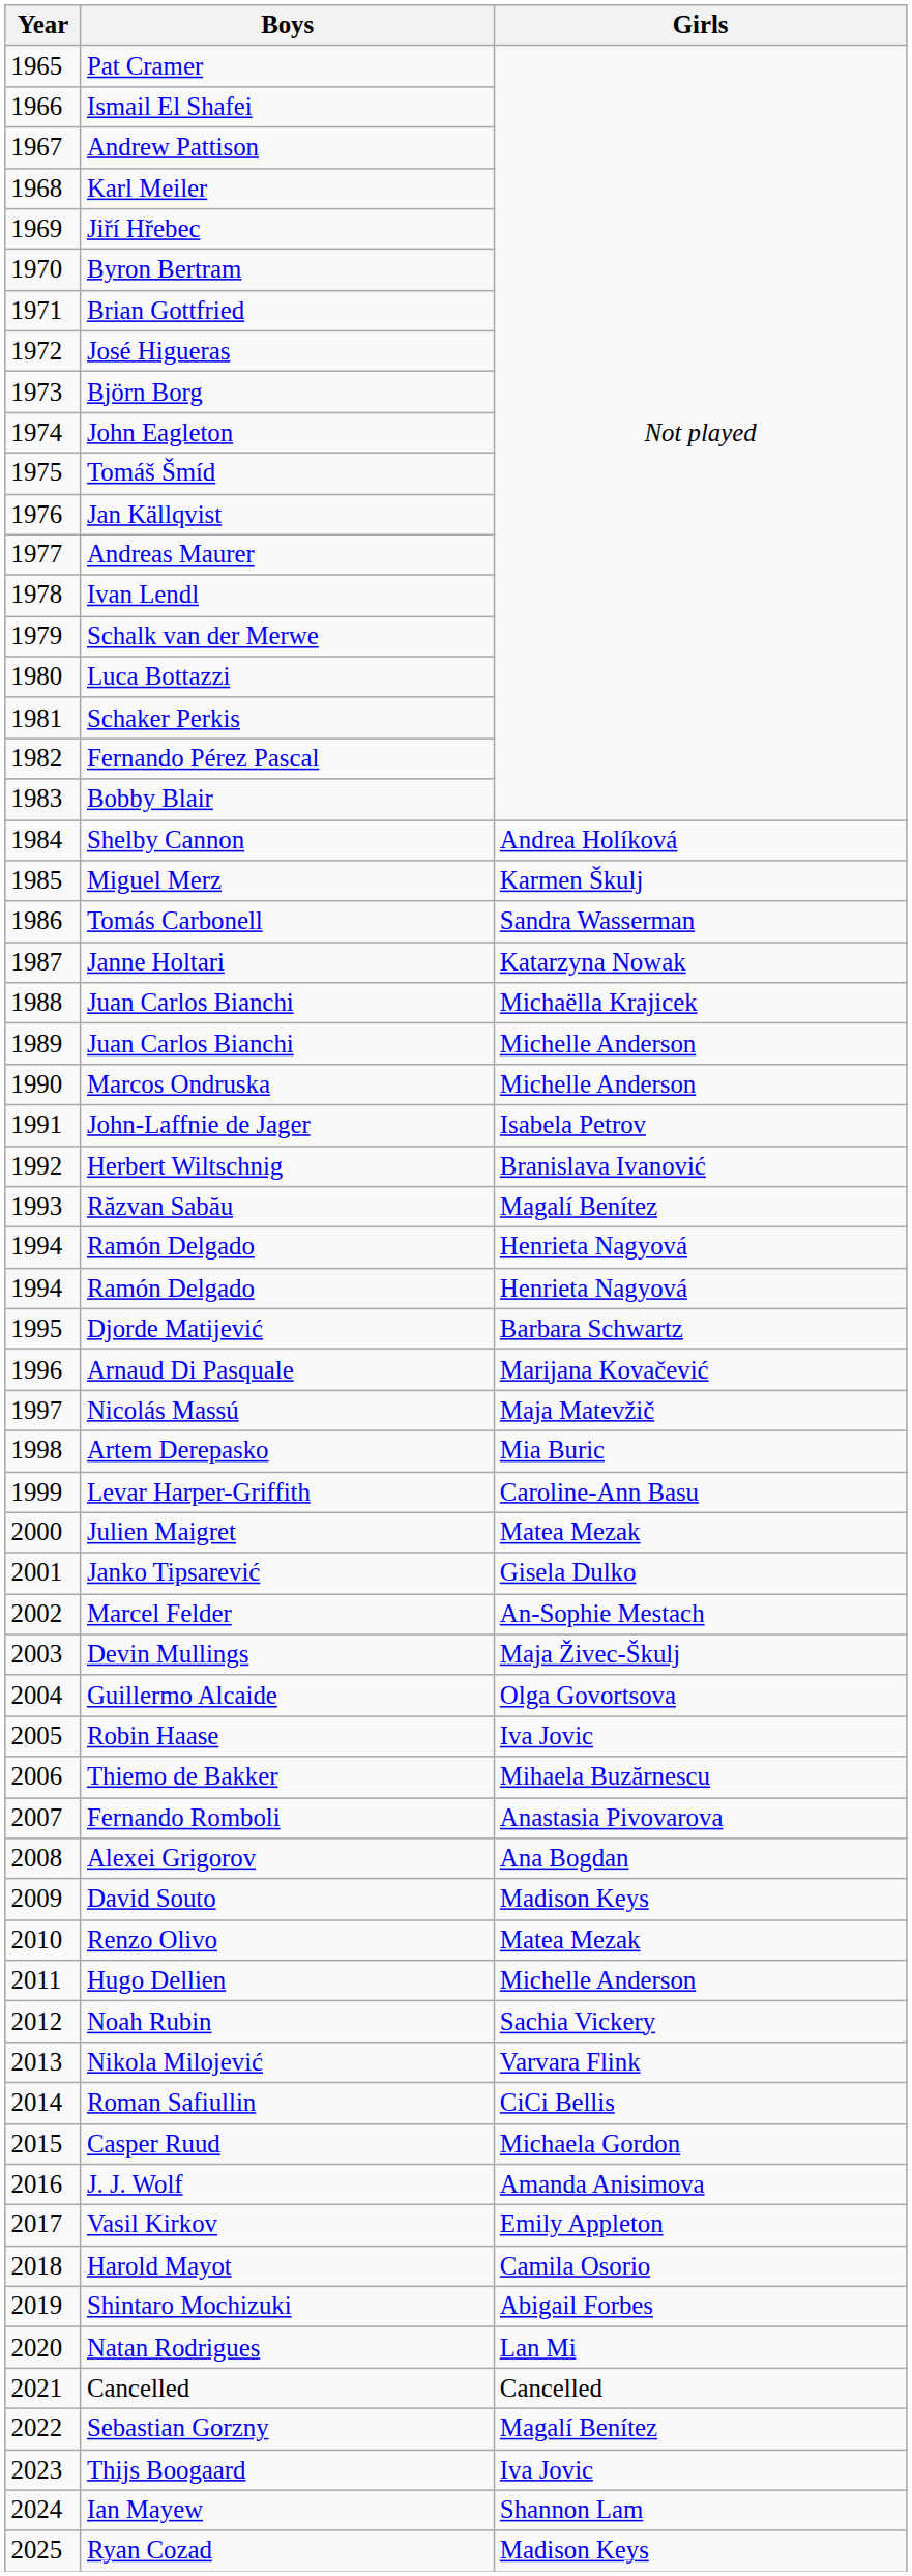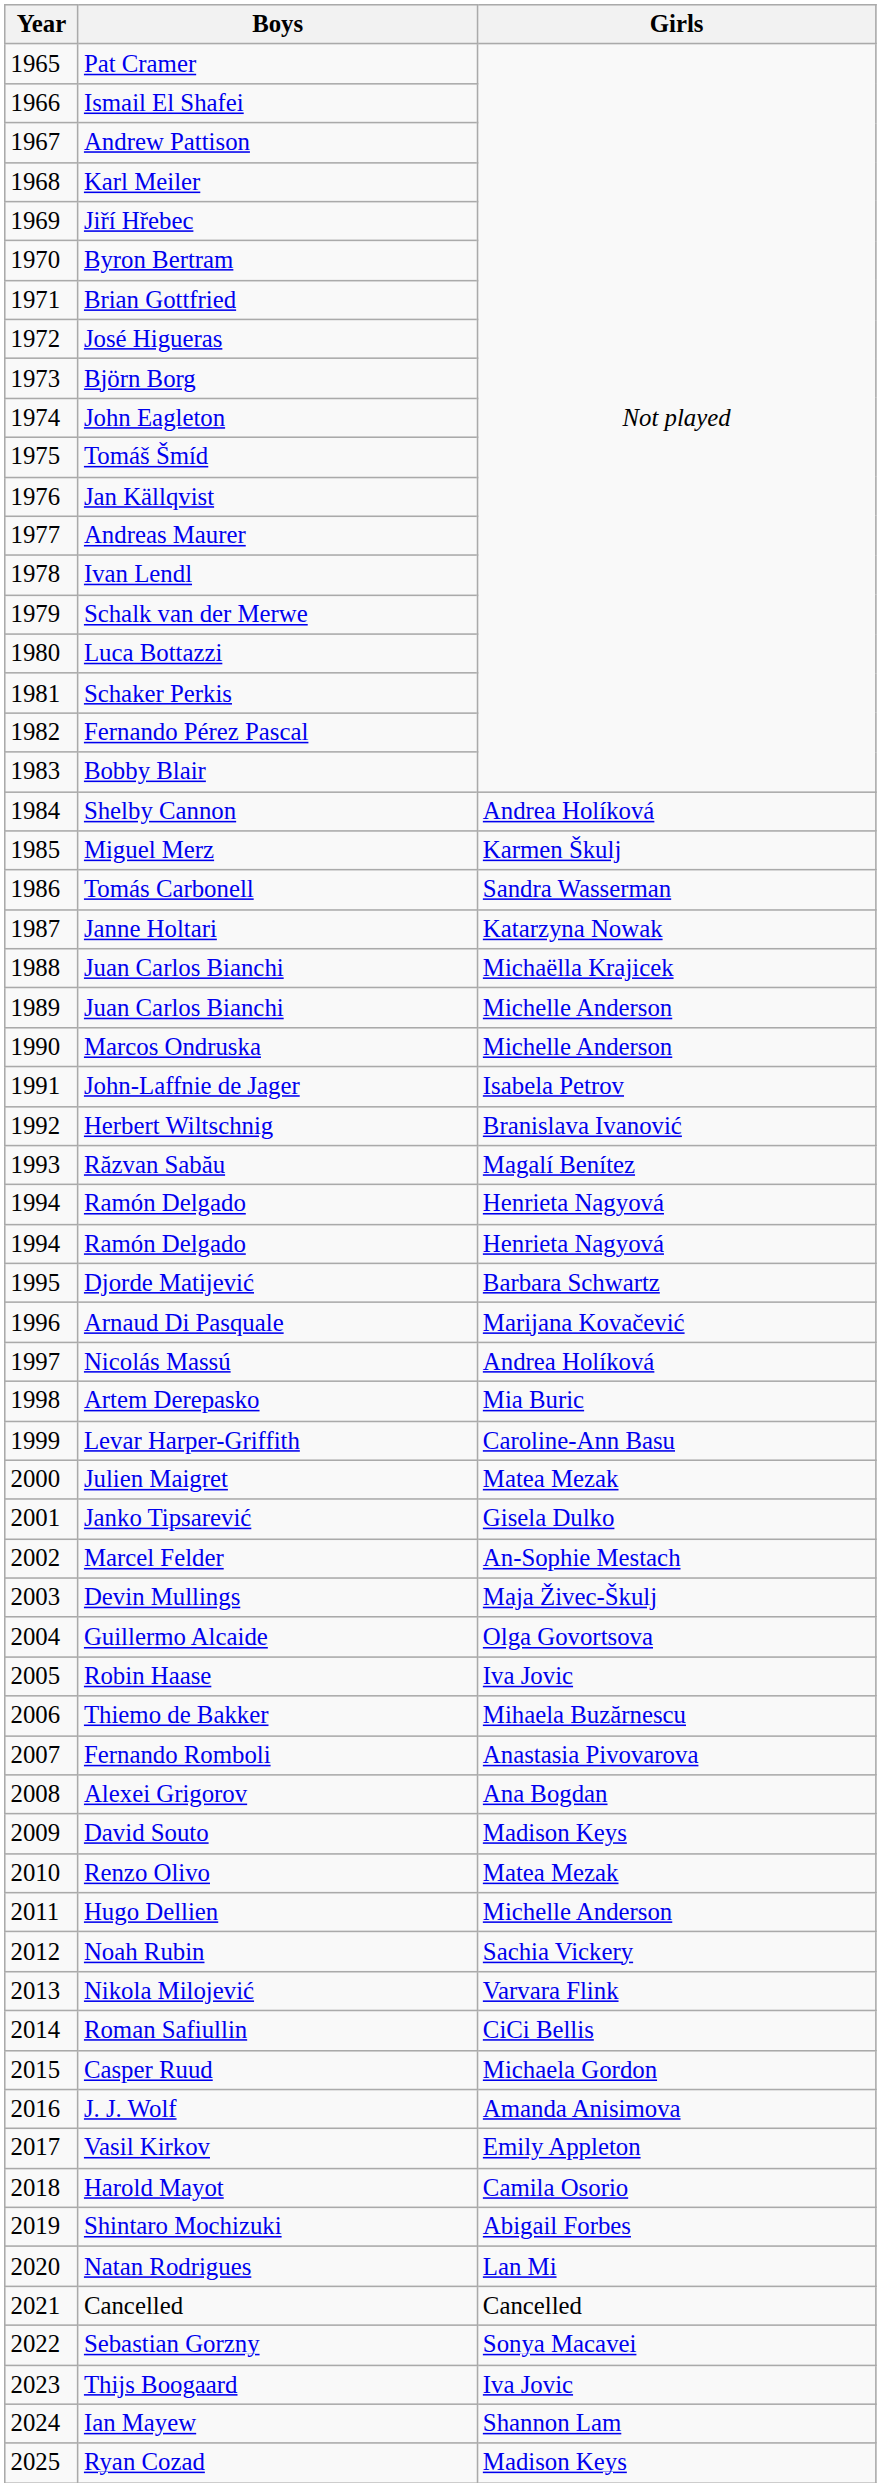 <table class="wikitable">
 <tr>
 <th style="width:40px;">Year</th>
 <th style="width:250px;">Boys</th>
 <th width=250>Girls</th>
 </tr>
 <tr>
 <td>1965</td>
 <td> <a href='#'>Pat Cramer</a></td>
 <td rowspan="19" valign="center" align="center"><em>Not played</em></td>
 </tr>
 <tr>
 <td>1966</td>
 <td> <a href='#'>Ismail El Shafei</a></td>
 </tr>
 <tr>
 <td>1967</td>
 <td> <a href='#'>Andrew Pattison</a></td>
 </tr>
 <tr>
 <td>1968</td>
 <td> <a href='#'>Karl Meiler</a></td>
 </tr>
 <tr>
 <td>1969</td>
 <td> <a href='#'>Jiří Hřebec</a></td>
 </tr>
 <tr>
 <td>1970</td>
 <td> <a href='#'>Byron Bertram</a></td>
 </tr>
 <tr>
 <td>1971</td>
 <td> <a href='#'>Brian Gottfried</a></td>
 </tr>
 <tr>
 <td>1972</td>
 <td> <a href='#'>José Higueras</a></td>
 </tr>
 <tr>
 <td>1973</td>
 <td> <a href='#'>Björn Borg</a></td>
 </tr>
 <tr>
 <td>1974</td>
 <td> <a href='#'>John Eagleton</a></td>
 </tr>
 <tr>
 <td>1975</td>
 <td> <a href='#'>Tomáš Šmíd</a></td>
 </tr>
 <tr>
 <td>1976</td>
 <td> <a href='#'>Jan Källqvist</a></td>
 </tr>
 <tr>
 <td>1977</td>
 <td> <a href='#'>Andreas Maurer</a></td>
 </tr>
 <tr>
 <td>1978</td>
 <td> <a href='#'>Ivan Lendl</a></td>
 </tr>
 <tr>
 <td>1979</td>
 <td> <a href='#'>Schalk van der Merwe</a></td>
 </tr>
 <tr>
 <td>1980</td>
 <td> <a href='#'>Luca Bottazzi</a></td>
 </tr>
 <tr>
 <td>1981</td>
 <td> <a href='#'>Schaker Perkis</a></td>
 </tr>
 <tr>
 <td>1982</td>
 <td> <a href='#'>Fernando Pérez Pascal</a></td>
 </tr>
 <tr>
 <td>1983</td>
 <td> <a href='#'>Bobby Blair</a></td>
 </tr>
 <tr>
 <td>1984</td>
 <td> <a href='#'>Shelby Cannon</a></td>
 <td> <a href='#'>Andrea Holíková</a></td>
 </tr>
 <tr>
 <td>1985</td>
 <td> <a href='#'>Miguel Merz</a></td>
 <td> <a href='#'>Karmen Škulj</a></td>
 </tr>
 <tr>
 <td>1986</td>
 <td> <a href='#'>Tomás Carbonell</a></td>
 <td> <a href='#'>Sandra Wasserman</a></td>
 </tr>
 <tr>
 <td>1987</td>
 <td> <a href='#'>Janne Holtari</a></td>
 <td> <a href='#'>Katarzyna Nowak</a></td>
 </tr>
 <tr>
 <td>1988</td>
 <td> <a href='#'>Juan Carlos Bianchi</a></td>
 <td> <a href='#'>Michaëlla Krajicek</a></td>
 </tr>
 <tr>
 <td>1989</td>
 <td> <a href='#'>Juan Carlos Bianchi</a></td>
 <td> <a href='#'>Michelle Anderson</a></td>
 </tr>
 <tr>
 <td>1990</td>
 <td> <a href='#'>Marcos Ondruska</a></td>
 <td> <a href='#'>Michelle Anderson</a></td>
 </tr>
 <tr>
 <td>1991</td>
 <td> <a href='#'>John-Laffnie de Jager</a></td>
 <td> <a href='#'>Isabela Petrov</a></td>
 </tr>
 <tr>
 <td>1992</td>
 <td> <a href='#'>Herbert Wiltschnig</a></td>
 <td> <a href='#'>Branislava Ivanović</a></td>
 </tr>
 <tr>
 <td>1993</td>
 <td> <a href='#'>Răzvan Sabău</a></td>
 <td> <a href='#'>Magalí Benítez</a></td>
 </tr>
 <tr>
 <td>1994</td>
 <td> <a href='#'>Ramón Delgado</a></td>
 <td> <a href='#'>Henrieta Nagyová</a></td>
 </tr>
 <tr>
 <td>1994</td>
 <td> <a href='#'>Ramón Delgado</a></td>
 <td> <a href='#'>Henrieta Nagyová</a></td>
 </tr>
 <tr>
 <td>1995</td>
 <td> <a href='#'>Djorde Matijević</a></td>
 <td> <a href='#'>Barbara Schwartz</a></td>
 </tr>
 <tr>
 <td>1996</td>
 <td> <a href='#'>Arnaud Di Pasquale</a></td>
 <td> <a href='#'>Marijana Kovačević</a></td>
 </tr>
 <tr>
 <td>1997</td>
 <td> <a href='#'>Nicolás Massú</a></td>
-<td> <a href='#'>Maja Matevžič</a></td>
+<td> <a href='#'>Andrea Holíková</a></td>
 </tr>
 <tr>
 <td>1998</td>
 <td> <a href='#'>Artem Derepasko</a></td>
 <td> <a href='#'>Mia Buric</a></td>
 </tr>
 <tr>
 <td>1999</td>
 <td> <a href='#'>Levar Harper-Griffith</a></td>
 <td> <a href='#'>Caroline-Ann Basu</a></td>
 </tr>
 <tr>
 <td>2000</td>
 <td> <a href='#'>Julien Maigret</a></td>
 <td> <a href='#'>Matea Mezak</a></td>
 </tr>
 <tr>
 <td>2001</td>
 <td> <a href='#'>Janko Tipsarević</a></td>
 <td> <a href='#'>Gisela Dulko</a></td>
 </tr>
 <tr>
 <td>2002</td>
 <td> <a href='#'>Marcel Felder</a></td>
 <td> <a href='#'>An-Sophie Mestach</a></td>
 </tr>
 <tr>
 <td>2003</td>
 <td> <a href='#'>Devin Mullings</a></td>
 <td> <a href='#'>Maja Živec-Škulj</a></td>
 </tr>
 <tr>
 <td>2004</td>
 <td> <a href='#'>Guillermo Alcaide</a></td>
 <td> <a href='#'>Olga Govortsova</a></td>
 </tr>
 <tr>
 <td>2005</td>
 <td> <a href='#'>Robin Haase</a></td>
 <td> <a href='#'>Iva Jovic</a></td>
 </tr>
 <tr>
 <td>2006</td>
 <td> <a href='#'>Thiemo de Bakker</a></td>
 <td> <a href='#'>Mihaela Buzărnescu</a></td>
 </tr>
 <tr>
 <td>2007</td>
 <td> <a href='#'>Fernando Romboli</a></td>
 <td> <a href='#'>Anastasia Pivovarova</a></td>
 </tr>
 <tr>
 <td>2008</td>
 <td> <a href='#'>Alexei Grigorov</a></td>
 <td> <a href='#'>Ana Bogdan</a></td>
 </tr>
 <tr>
 <td>2009</td>
 <td> <a href='#'>David Souto</a></td>
 <td> <a href='#'>Madison Keys</a></td>
 </tr>
 <tr>
 <td>2010</td>
 <td> <a href='#'>Renzo Olivo</a></td>
 <td> <a href='#'>Matea Mezak</a></td>
 </tr>
 <tr>
 <td>2011</td>
 <td> <a href='#'>Hugo Dellien</a></td>
 <td> <a href='#'>Michelle Anderson</a></td>
 </tr>
 <tr>
 <td>2012</td>
 <td> <a href='#'>Noah Rubin</a></td>
 <td> <a href='#'>Sachia Vickery</a></td>
 </tr>
 <tr>
 <td>2013</td>
 <td> <a href='#'>Nikola Milojević</a></td>
 <td> <a href='#'>Varvara Flink</a></td>
 </tr>
 <tr>
 <td>2014</td>
 <td> <a href='#'>Roman Safiullin</a></td>
 <td> <a href='#'>CiCi Bellis</a></td>
 </tr>
 <tr>
 <td>2015</td>
 <td> <a href='#'>Casper Ruud</a></td>
 <td> <a href='#'>Michaela Gordon</a></td>
 </tr>
 <tr>
 <td>2016</td>
 <td> <a href='#'>J. J. Wolf</a></td>
 <td> <a href='#'>Amanda Anisimova</a></td>
 </tr>
 <tr>
 <td>2017</td>
 <td> <a href='#'>Vasil Kirkov</a></td>
 <td> <a href='#'>Emily Appleton</a></td>
 </tr>
 <tr>
 <td>2018</td>
 <td> <a href='#'>Harold Mayot</a></td>
 <td> <a href='#'>Camila Osorio</a></td>
 </tr>
 <tr>
 <td>2019</td>
 <td> <a href='#'>Shintaro Mochizuki</a></td>
 <td> <a href='#'>Abigail Forbes</a></td>
 </tr>
 <tr>
 <td>2020</td>
 <td> <a href='#'>Natan Rodrigues</a></td>
 <td> <a href='#'>Lan Mi</a></td>
 </tr>
 <tr>
 <td>2021</td>
 <td>Cancelled</td>
 <td>Cancelled</td>
 </tr>
 <tr>
 <td>2022</td>
 <td> <a href='#'>Sebastian Gorzny</a></td>
-<td> <a href='#'>Magalí Benítez</a></td>
+<td> <a href='#'>Sonya Macavei</a></td>
 </tr>
 <tr>
 <td>2023</td>
 <td> <a href='#'>Thijs Boogaard</a></td>
 <td> <a href='#'>Iva Jovic</a></td>
 </tr>
 <tr>
 <td>2024</td>
 <td> <a href='#'>Ian Mayew</a></td>
 <td> <a href='#'>Shannon Lam</a></td>
 </tr>
 <tr>
 <td>2025</td>
 <td> <a href='#'>Ryan Cozad</a></td>
 <td> <a href='#'>Madison Keys</a></td>
 </tr>
 </table>
